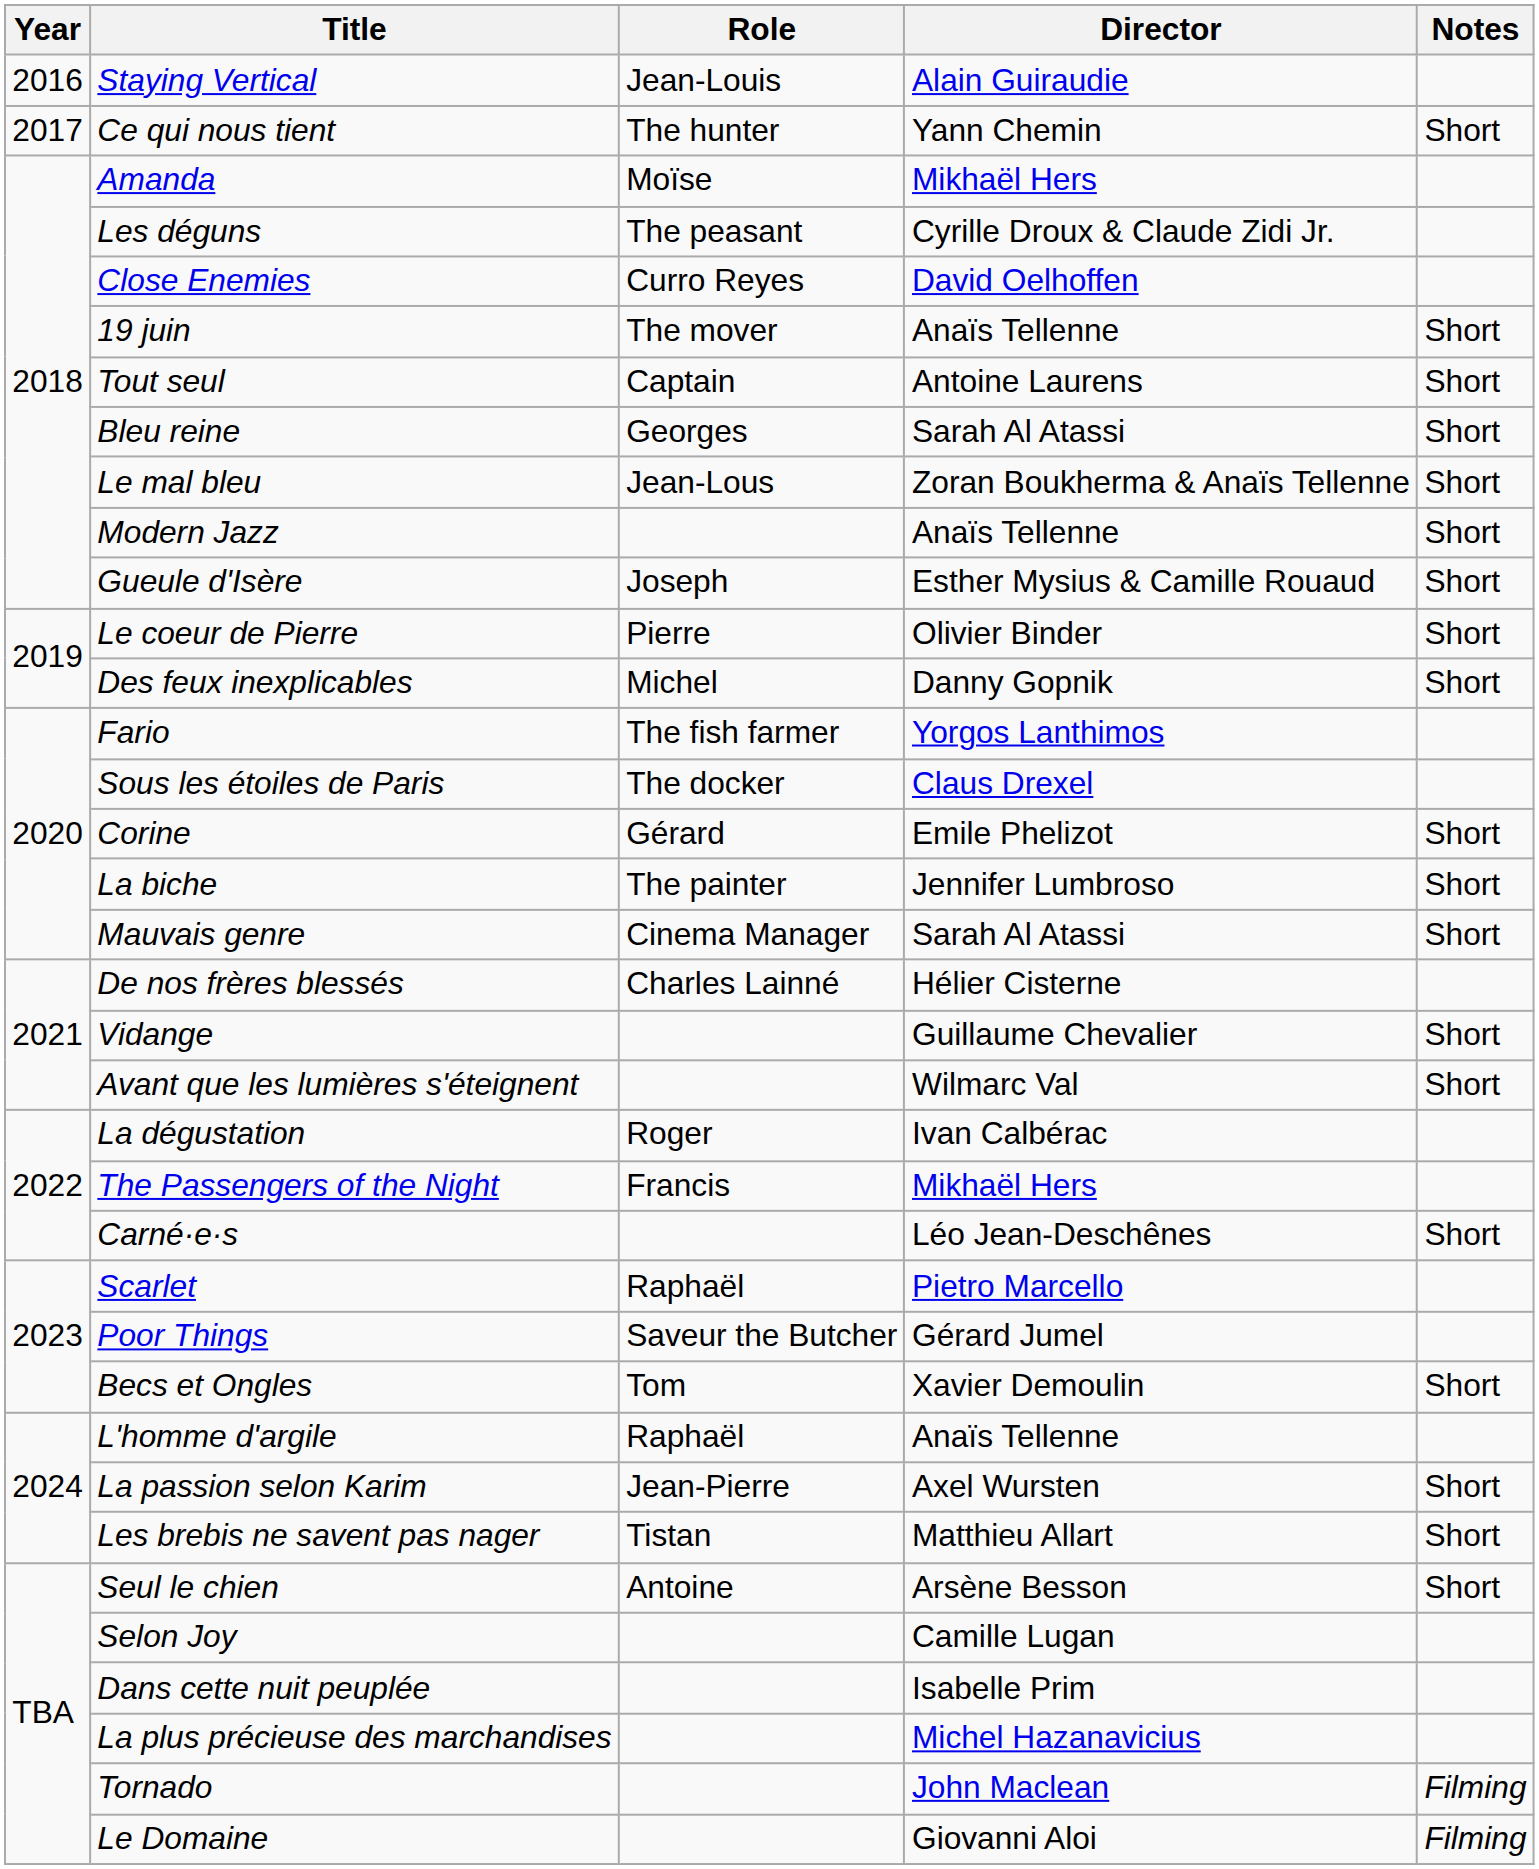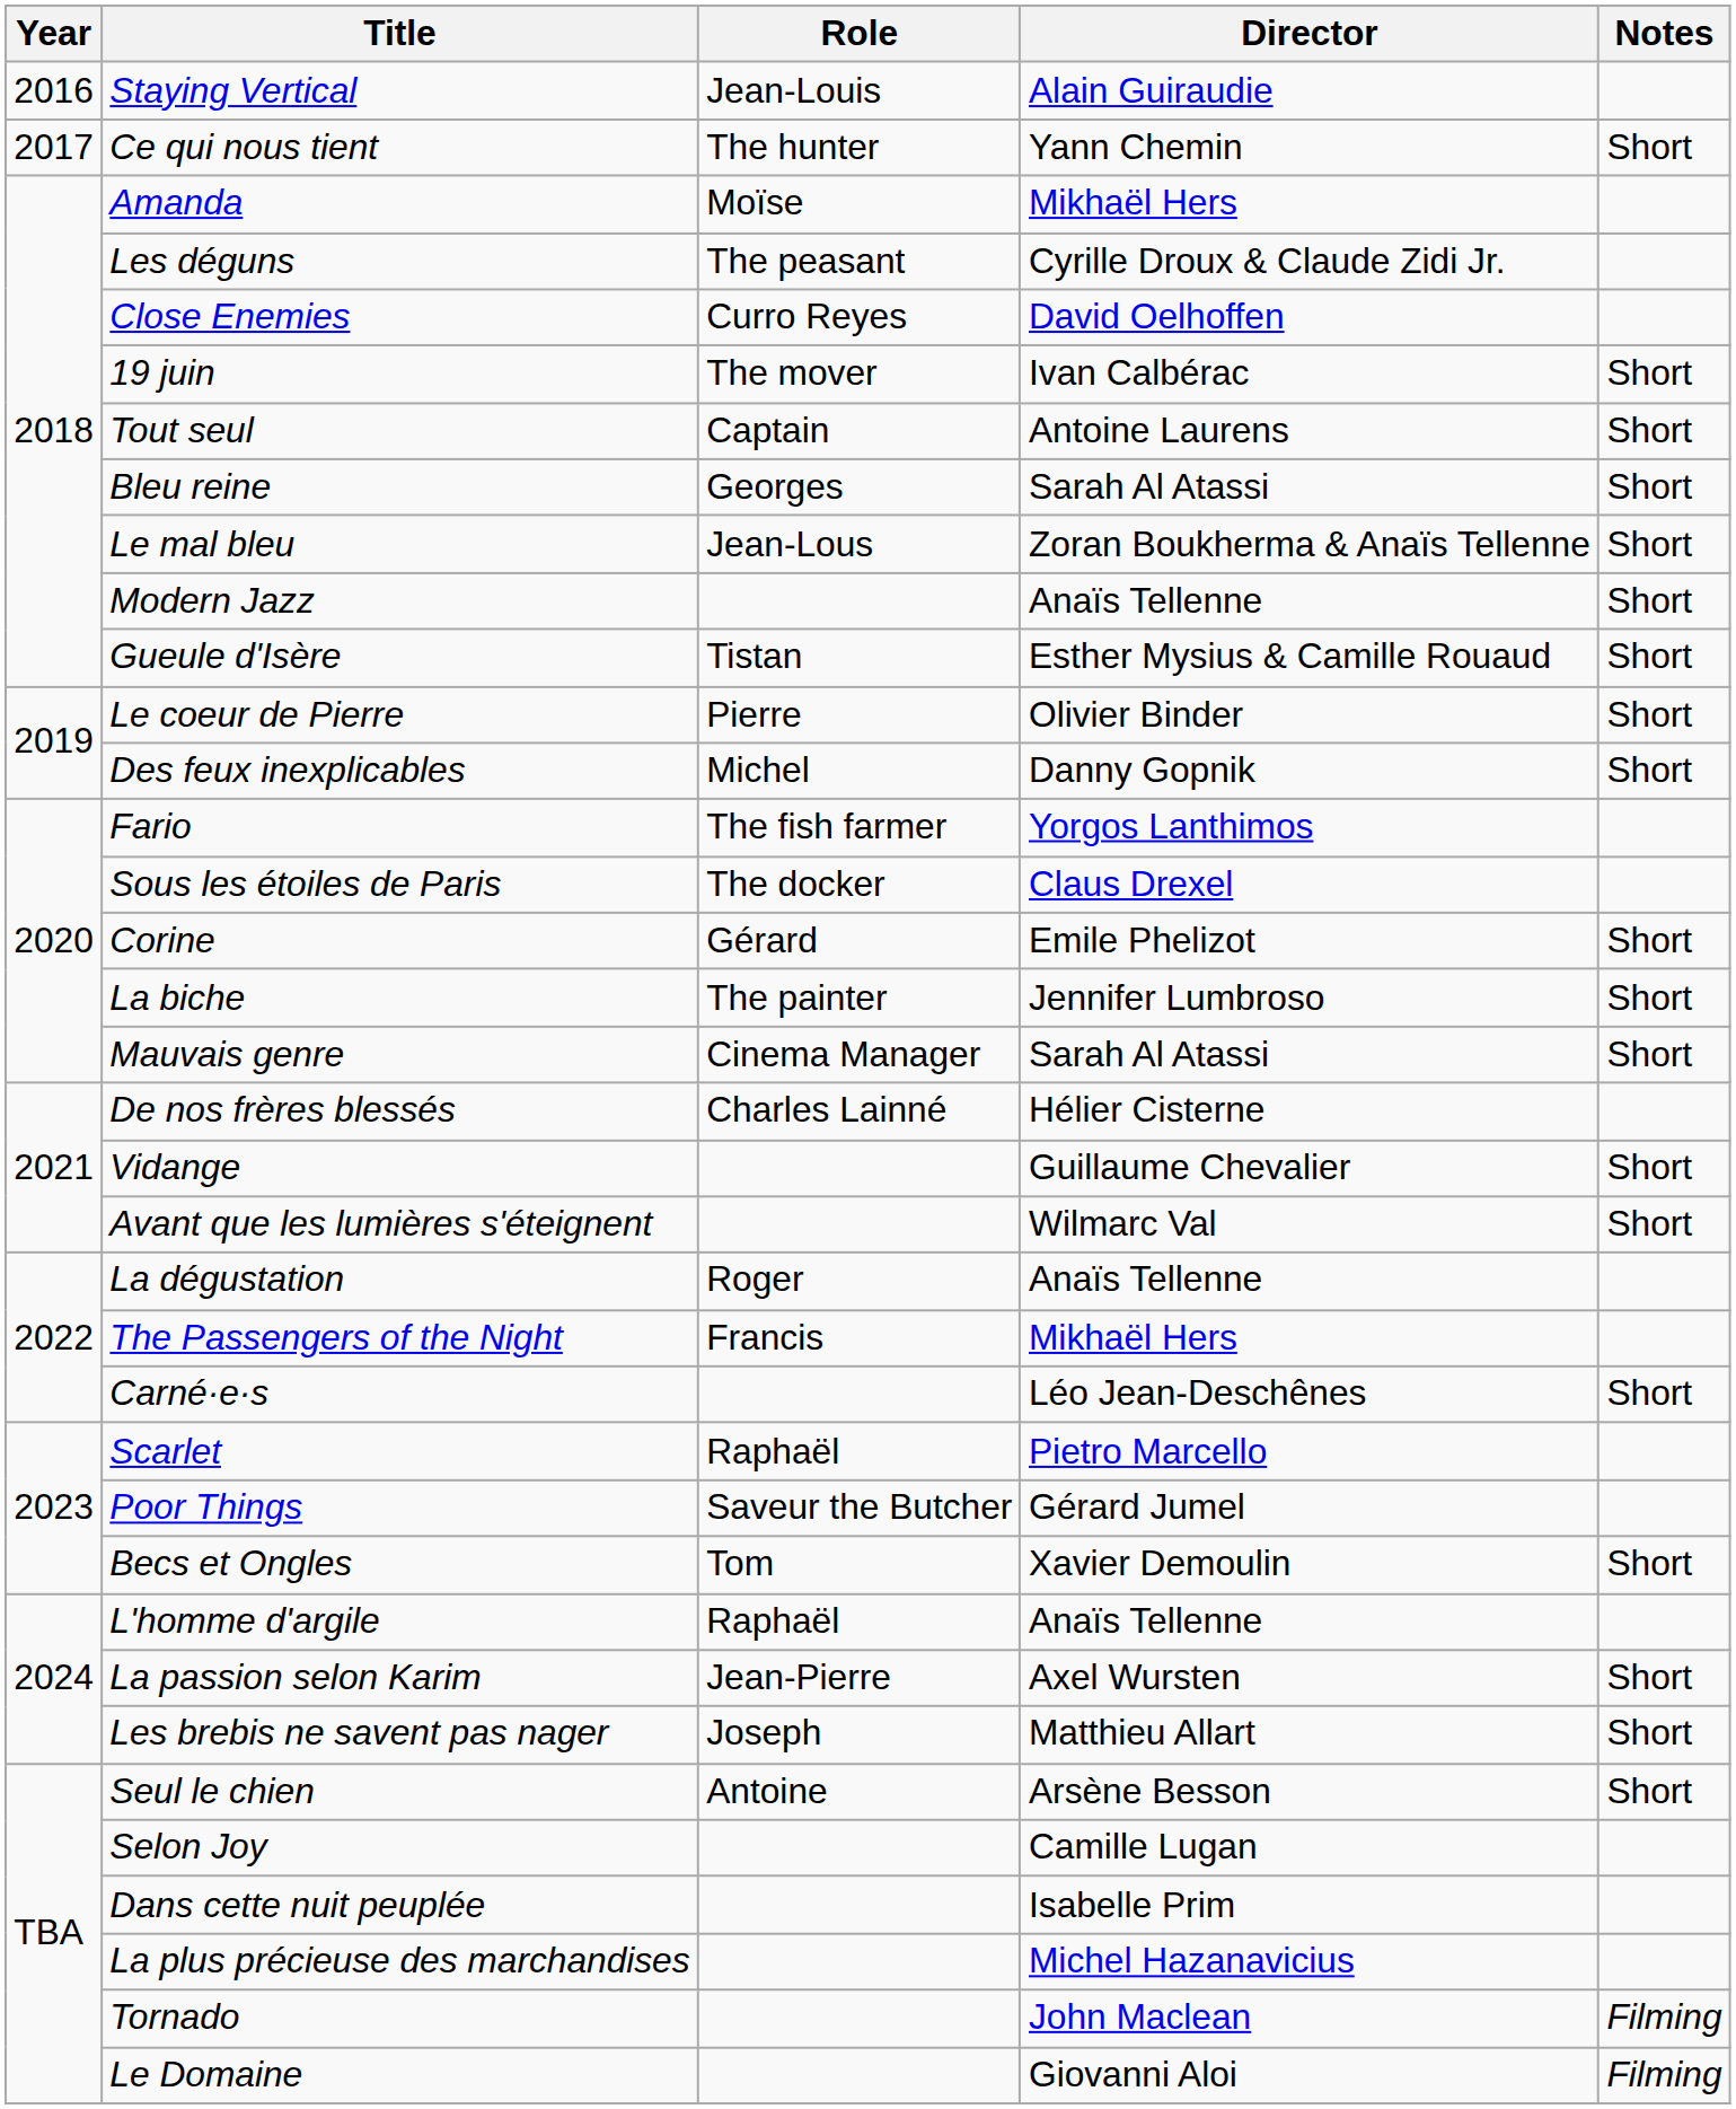 <table class="wikitable">
 <tr>
 <th>Year</th>
 <th>Title</th>
 <th>Role</th>
 <th>Director</th>
 <th>Notes</th>
 </tr>
 <tr>
 <td>2016</td>
 <td><em><a href='#'>Staying Vertical</a></em></td>
 <td>Jean-Louis</td>
 <td><a href='#'>Alain Guiraudie</a></td>
 <td></td>
 </tr>
 <tr>
 <td>2017</td>
 <td><em>Ce qui nous tient</em></td>
 <td>The hunter</td>
 <td>Yann Chemin</td>
 <td>Short</td>
 </tr>
 <tr>
 <td rowspan=9>2018</td>
 <td><em><a href='#'>Amanda</a></em></td>
 <td>Moïse</td>
 <td><a href='#'>Mikhaël Hers</a></td>
 <td></td>
 </tr>
 <tr>
 <td><em>Les déguns</em></td>
 <td>The peasant</td>
 <td>Cyrille Droux & Claude Zidi Jr.</td>
 <td></td>
 </tr>
 <tr>
 <td><em><a href='#'>Close Enemies</a></em></td>
 <td>Curro Reyes</td>
 <td><a href='#'>David Oelhoffen</a></td>
 <td></td>
 </tr>
 <tr>
 <td><em>19 juin</em></td>
 <td>The mover</td>
-<td>Anaïs Tellenne</td>
+<td>Ivan Calbérac</td>
 <td>Short</td>
 </tr>
 <tr>
 <td><em>Tout seul</em></td>
 <td>Captain</td>
 <td>Antoine Laurens</td>
 <td>Short</td>
 </tr>
 <tr>
 <td><em>Bleu reine</em></td>
 <td>Georges</td>
 <td>Sarah Al Atassi</td>
 <td>Short</td>
 </tr>
 <tr>
 <td><em>Le mal bleu</em></td>
 <td>Jean-Lous</td>
 <td>Zoran Boukherma & Anaïs Tellenne</td>
 <td>Short</td>
 </tr>
 <tr>
 <td><em>Modern Jazz</em></td>
 <td></td>
 <td>Anaïs Tellenne</td>
 <td>Short</td>
 </tr>
 <tr>
 <td><em>Gueule d'Isère</em></td>
-<td>Joseph</td>
+<td>Tistan</td>
 <td>Esther Mysius & Camille Rouaud</td>
 <td>Short</td>
 </tr>
 <tr>
 <td rowspan=2>2019</td>
 <td><em>Le coeur de Pierre</em></td>
 <td>Pierre</td>
 <td>Olivier Binder</td>
 <td>Short</td>
 </tr>
 <tr>
 <td><em>Des feux inexplicables</em></td>
 <td>Michel</td>
 <td>Danny Gopnik</td>
 <td>Short</td>
 </tr>
 <tr>
 <td rowspan=5>2020</td>
 <td><em>Fario</em></td>
 <td>The fish farmer</td>
 <td><a href='#'>Yorgos Lanthimos</a></td>
 <td></td>
 </tr>
 <tr>
 <td><em>Sous les étoiles de Paris</em></td>
 <td>The docker</td>
 <td><a href='#'>Claus Drexel</a></td>
 <td></td>
 </tr>
 <tr>
 <td><em>Corine</em></td>
 <td>Gérard</td>
 <td>Emile Phelizot</td>
 <td>Short</td>
 </tr>
 <tr>
 <td><em>La biche</em></td>
 <td>The painter</td>
 <td>Jennifer Lumbroso</td>
 <td>Short</td>
 </tr>
 <tr>
 <td><em>Mauvais genre</em></td>
 <td>Cinema Manager</td>
 <td>Sarah Al Atassi</td>
 <td>Short</td>
 </tr>
 <tr>
 <td rowspan=3>2021</td>
 <td><em>De nos frères blessés</em></td>
 <td>Charles Lainné</td>
 <td>Hélier Cisterne</td>
 <td></td>
 </tr>
 <tr>
 <td><em>Vidange</em></td>
 <td></td>
 <td>Guillaume Chevalier</td>
 <td>Short</td>
 </tr>
 <tr>
 <td><em>Avant que les lumières s'éteignent</em></td>
 <td></td>
 <td>Wilmarc Val</td>
 <td>Short</td>
 </tr>
 <tr>
 <td rowspan=3>2022</td>
 <td><em>La dégustation</em></td>
 <td>Roger</td>
-<td>Ivan Calbérac</td>
+<td>Anaïs Tellenne</td>
 <td></td>
 </tr>
 <tr>
 <td><em><a href='#'>The Passengers of the Night</a></em></td>
 <td>Francis</td>
 <td><a href='#'>Mikhaël Hers</a></td>
 <td></td>
 </tr>
 <tr>
 <td><em>Carné·e·s</em></td>
 <td></td>
 <td>Léo Jean-Deschênes</td>
 <td>Short</td>
 </tr>
 <tr>
 <td rowspan=3>2023</td>
 <td><em><a href='#'>Scarlet</a></em></td>
 <td>Raphaël</td>
 <td><a href='#'>Pietro Marcello</a></td>
 <td></td>
 </tr>
 <tr>
 <td><em><a href='#'>Poor Things</a></em></td>
 <td>Saveur the Butcher</td>
 <td>Gérard Jumel</td>
 <td></td>
 </tr>
 <tr>
 <td><em>Becs et Ongles</em></td>
 <td>Tom</td>
 <td>Xavier Demoulin</td>
 <td>Short</td>
 </tr>
 <tr>
 <td rowspan=3>2024</td>
 <td><em>L'homme d'argile</em></td>
 <td>Raphaël</td>
 <td>Anaïs Tellenne</td>
 <td></td>
 </tr>
 <tr>
 <td><em>La passion selon Karim</em></td>
 <td>Jean-Pierre</td>
 <td>Axel Wursten</td>
 <td>Short</td>
 </tr>
 <tr>
 <td><em>Les brebis ne savent pas nager</em></td>
-<td>Tistan</td>
+<td>Joseph</td>
 <td>Matthieu Allart</td>
 <td>Short</td>
 </tr>
 <tr>
 <td rowspan=6>TBA</td>
 <td><em>Seul le chien</em></td>
 <td>Antoine</td>
 <td>Arsène Besson</td>
 <td>Short</td>
 </tr>
 <tr>
 <td><em>Selon Joy</em></td>
 <td></td>
 <td>Camille Lugan</td>
 <td></td>
 </tr>
 <tr>
 <td><em>Dans cette nuit peuplée</em></td>
 <td></td>
 <td>Isabelle Prim</td>
 <td></td>
 </tr>
 <tr>
 <td><em>La plus précieuse des marchandises</em></td>
 <td></td>
 <td><a href='#'>Michel Hazanavicius</a></td>
 <td></td>
 </tr>
 <tr>
 <td><em>Tornado</em></td>
 <td></td>
 <td><a href='#'>John Maclean</a></td>
 <td><em>Filming</em></td>
 </tr>
 <tr>
 <td><em>Le Domaine</em></td>
 <td></td>
 <td>Giovanni Aloi</td>
 <td><em>Filming</em></td>
 </tr>
 <tr>
 </tr>
 </table>
